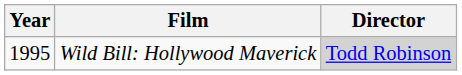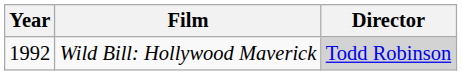 <table class="wikitable">
 <tr>
 <th>Year</th>
 <th>Film</th>
 <th>Director</th>
 </tr>
 <tr>
-<td>1995</td>
+<td>1992</td>
 <td><em>Wild Bill: Hollywood Maverick</em></td>
 <td style="background: lightgrey;"><a href='#'>Todd Robinson</a></td>
 </tr>
 </table>
